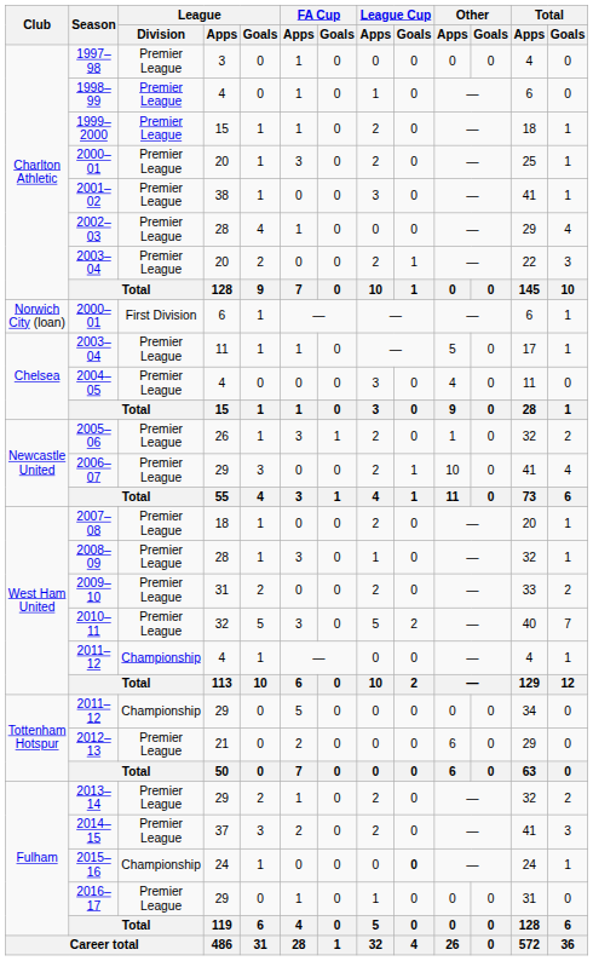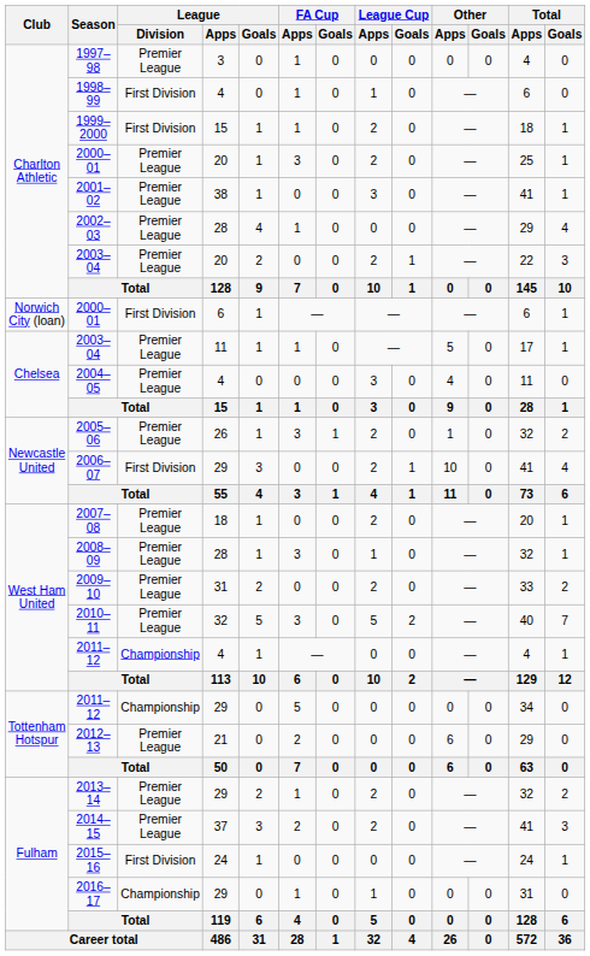 <table class=wikitable style=text-align:center>
 <tr>
 <th rowspan="2">Club</th>
 <th rowspan="2">Season</th>
 <th colspan="3">League</th>
 <th colspan="2"><a href='#'>FA Cup</a></th>
 <th colspan="2"><a href='#'>League Cup</a></th>
 <th colspan="2">Other</th>
 <th colspan="2">Total</th>
 </tr>
 <tr>
 <th>Division</th>
 <th>Apps</th>
 <th>Goals</th>
 <th>Apps</th>
 <th>Goals</th>
 <th>Apps</th>
 <th>Goals</th>
 <th>Apps</th>
 <th>Goals</th>
 <th>Apps</th>
 <th>Goals</th>
 </tr>
 <tr>
 <td rowspan="8"><a href='#'>Charlton Athletic</a></td>
 <td><a href='#'>1997–98</a></td>
 <td>Premier League</td>
 <td>3</td>
 <td>0</td>
 <td>1</td>
 <td>0</td>
 <td>0</td>
 <td>0</td>
 <td>0</td>
 <td>0</td>
 <td>4</td>
 <td>0</td>
 </tr>
 <tr>
 <td><a href='#'>1998–99</a></td>
-<td><a href='#'>Premier League</a></td>
+<td>First Division</td>
 <td>4</td>
 <td>0</td>
 <td>1</td>
 <td>0</td>
 <td>1</td>
 <td>0</td>
 <td colspan="2">—</td>
 <td>6</td>
 <td>0</td>
 </tr>
 <tr>
 <td><a href='#'>1999–2000</a></td>
-<td><a href='#'>Premier League</a></td>
+<td>First Division</td>
 <td>15</td>
 <td>1</td>
 <td>1</td>
 <td>0</td>
 <td>2</td>
 <td>0</td>
 <td colspan="2">—</td>
 <td>18</td>
 <td>1</td>
 </tr>
 <tr>
 <td><a href='#'>2000–01</a></td>
 <td>Premier League</td>
 <td>20</td>
 <td>1</td>
 <td>3</td>
 <td>0</td>
 <td>2</td>
 <td>0</td>
 <td colspan="2">—</td>
 <td>25</td>
 <td>1</td>
 </tr>
 <tr>
 <td><a href='#'>2001–02</a></td>
 <td>Premier League</td>
 <td>38</td>
 <td>1</td>
 <td>0</td>
 <td>0</td>
 <td>3</td>
 <td>0</td>
 <td colspan="2">—</td>
 <td>41</td>
 <td>1</td>
 </tr>
 <tr>
 <td><a href='#'>2002–03</a></td>
 <td>Premier League</td>
 <td>28</td>
 <td>4</td>
 <td>1</td>
 <td>0</td>
 <td>0</td>
 <td>0</td>
 <td colspan="2">—</td>
 <td>29</td>
 <td>4</td>
 </tr>
 <tr>
 <td><a href='#'>2003–04</a></td>
 <td>Premier League</td>
 <td>20</td>
 <td>2</td>
 <td>0</td>
 <td>0</td>
 <td>2</td>
 <td>1</td>
 <td colspan="2">—</td>
 <td>22</td>
 <td>3</td>
 </tr>
 <tr>
 <th colspan="2">Total</th>
 <th>128</th>
 <th>9</th>
 <th>7</th>
 <th>0</th>
 <th>10</th>
 <th>1</th>
 <th>0</th>
 <th>0</th>
 <th>145</th>
 <th>10</th>
 </tr>
 <tr>
 <td><a href='#'>Norwich City</a> (loan)</td>
 <td><a href='#'>2000–01</a></td>
 <td>First Division</td>
 <td>6</td>
 <td>1</td>
 <td colspan="2">—</td>
 <td colspan="2">—</td>
 <td colspan="2">—</td>
 <td>6</td>
 <td>1</td>
 </tr>
 <tr>
 <td rowspan="3"><a href='#'>Chelsea</a></td>
 <td><a href='#'>2003–04</a></td>
 <td>Premier League</td>
 <td>11</td>
 <td>1</td>
 <td>1</td>
 <td>0</td>
 <td colspan="2">—</td>
 <td>5</td>
 <td>0</td>
 <td>17</td>
 <td>1</td>
 </tr>
 <tr>
 <td><a href='#'>2004–05</a></td>
 <td>Premier League</td>
 <td>4</td>
 <td>0</td>
 <td>0</td>
 <td>0</td>
 <td>3</td>
 <td>0</td>
 <td>4</td>
 <td>0</td>
 <td>11</td>
 <td>0</td>
 </tr>
 <tr>
 <th colspan="2">Total</th>
 <th>15</th>
 <th>1</th>
 <th>1</th>
 <th>0</th>
 <th>3</th>
 <th>0</th>
 <th>9</th>
 <th>0</th>
 <th>28</th>
 <th>1</th>
 </tr>
 <tr>
 <td rowspan="3"><a href='#'>Newcastle United</a></td>
 <td><a href='#'>2005–06</a></td>
 <td>Premier League</td>
 <td>26</td>
 <td>1</td>
 <td>3</td>
 <td>1</td>
 <td>2</td>
 <td>0</td>
 <td>1</td>
 <td>0</td>
 <td>32</td>
 <td>2</td>
 </tr>
 <tr>
 <td><a href='#'>2006–07</a></td>
-<td>Premier League</td>
+<td>First Division</td>
 <td>29</td>
 <td>3</td>
 <td>0</td>
 <td>0</td>
 <td>2</td>
 <td>1</td>
 <td>10</td>
 <td>0</td>
 <td>41</td>
 <td>4</td>
 </tr>
 <tr>
 <th colspan="2">Total</th>
 <th>55</th>
 <th>4</th>
 <th>3</th>
 <th>1</th>
 <th>4</th>
 <th>1</th>
 <th>11</th>
 <th>0</th>
 <th>73</th>
 <th>6</th>
 </tr>
 <tr>
 <td rowspan="6"><a href='#'>West Ham United</a></td>
 <td><a href='#'>2007–08</a></td>
 <td>Premier League</td>
 <td>18</td>
 <td>1</td>
 <td>0</td>
 <td>0</td>
 <td>2</td>
 <td>0</td>
 <td colspan="2">—</td>
 <td>20</td>
 <td>1</td>
 </tr>
 <tr>
 <td><a href='#'>2008–09</a></td>
 <td>Premier League</td>
 <td>28</td>
 <td>1</td>
 <td>3</td>
 <td>0</td>
 <td>1</td>
 <td>0</td>
 <td colspan="2">—</td>
 <td>32</td>
 <td>1</td>
 </tr>
 <tr>
 <td><a href='#'>2009–10</a></td>
 <td>Premier League</td>
 <td>31</td>
 <td>2</td>
 <td>0</td>
 <td>0</td>
 <td>2</td>
 <td>0</td>
 <td colspan="2">—</td>
 <td>33</td>
 <td>2</td>
 </tr>
 <tr>
 <td><a href='#'>2010–11</a></td>
 <td>Premier League</td>
 <td>32</td>
 <td>5</td>
 <td>3</td>
 <td>0</td>
 <td>5</td>
 <td>2</td>
 <td colspan="2">—</td>
 <td>40</td>
 <td>7</td>
 </tr>
 <tr>
 <td><a href='#'>2011–12</a></td>
 <td><a href='#'>Championship</a></td>
 <td>4</td>
 <td>1</td>
 <td colspan="2">—</td>
 <td>0</td>
 <td>0</td>
 <td colspan="2">—</td>
 <td>4</td>
 <td>1</td>
 </tr>
 <tr>
 <th colspan="2">Total</th>
 <th>113</th>
 <th>10</th>
 <th>6</th>
 <th>0</th>
 <th>10</th>
 <th>2</th>
 <th colspan="2">—</th>
 <th>129</th>
 <th>12</th>
 </tr>
 <tr>
 <td rowspan="3"><a href='#'>Tottenham Hotspur</a></td>
 <td><a href='#'>2011–12</a></td>
 <td>Championship</td>
 <td>29</td>
 <td>0</td>
 <td>5</td>
 <td>0</td>
 <td>0</td>
 <td>0</td>
 <td>0</td>
 <td>0</td>
 <td>34</td>
 <td>0</td>
 </tr>
 <tr>
 <td><a href='#'>2012–13</a></td>
 <td>Premier League</td>
 <td>21</td>
 <td>0</td>
 <td>2</td>
 <td>0</td>
 <td>0</td>
 <td>0</td>
 <td>6</td>
 <td>0</td>
 <td>29</td>
 <td>0</td>
 </tr>
 <tr>
 <th colspan="2">Total</th>
 <th>50</th>
 <th>0</th>
 <th>7</th>
 <th>0</th>
 <th>0</th>
 <th>0</th>
 <th>6</th>
 <th>0</th>
 <th>63</th>
 <th>0</th>
 </tr>
 <tr>
 <td rowspan="5"><a href='#'>Fulham</a></td>
 <td><a href='#'>2013–14</a></td>
 <td>Premier League</td>
 <td>29</td>
 <td>2</td>
 <td>1</td>
 <td>0</td>
 <td>2</td>
 <td>0</td>
 <td colspan="2">—</td>
 <td>32</td>
 <td>2</td>
 </tr>
 <tr>
 <td><a href='#'>2014–15</a></td>
 <td>Premier League</td>
 <td>37</td>
 <td>3</td>
 <td>2</td>
 <td>0</td>
 <td>2</td>
 <td>0</td>
 <td colspan="2">—</td>
 <td>41</td>
 <td>3</td>
 </tr>
 <tr>
 <td><a href='#'>2015–16</a></td>
-<td>Championship</td>
+<td>First Division</td>
 <td>24</td>
 <td>1</td>
 <td>0</td>
 <td>0</td>
 <td>0</td>
-<td><strong>0</strong></td>
+<td>0</td>
 <td colspan="2">—</td>
 <td>24</td>
 <td>1</td>
 </tr>
 <tr>
 <td><a href='#'>2016–17</a></td>
-<td>Premier League</td>
+<td>Championship</td>
 <td>29</td>
 <td>0</td>
 <td>1</td>
 <td>0</td>
 <td>1</td>
 <td>0</td>
 <td>0</td>
 <td>0</td>
 <td>31</td>
 <td>0</td>
 </tr>
 <tr>
 <th colspan="2">Total</th>
 <th>119</th>
 <th>6</th>
 <th>4</th>
 <th>0</th>
 <th>5</th>
 <th>0</th>
 <th>0</th>
 <th>0</th>
 <th>128</th>
 <th>6</th>
 </tr>
 <tr>
 <th colspan="3">Career total</th>
 <th>486</th>
 <th>31</th>
 <th>28</th>
 <th>1</th>
 <th>32</th>
 <th>4</th>
 <th>26</th>
 <th>0</th>
 <th>572</th>
 <th>36</th>
 </tr>
 </table>
